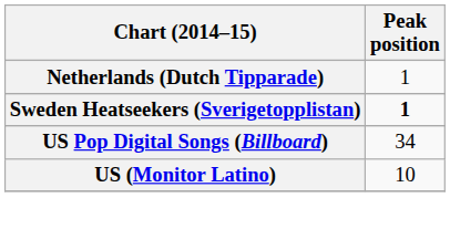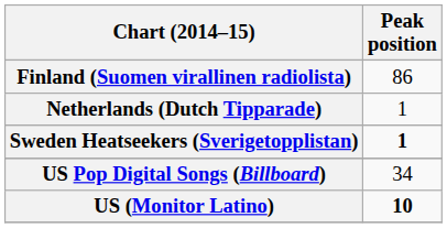 <table class="wikitable sortable plainrowheaders">
 <tr>
 <th>Chart (2014–15)</th>
 <th>Peak<br>position</th>
 </tr>
 <tr>
+</tr>
+<tr>
+<th scope="row">Finland (<a href='#'>Suomen virallinen radiolista</a>)</th>
+<td style="text-align:center;">86</td>
 </tr>
 <tr>
 <th scope="row">Netherlands (Dutch <a href='#'>Tipparade</a>)</th>
 <td style="text-align:center;">1</td>
 </tr>
 <tr>
 </tr>
 <tr>
 </tr>
 <tr>
 <th scope="row">Sweden Heatseekers (<a href='#'>Sverigetopplistan</a>)</th>
 <td style="text-align:center;"><strong>1</strong></td>
 </tr>
 <tr>
 </tr>
 <tr>
 </tr>
 <tr>
 <th scope="row">US <a href='#'>Pop Digital Songs</a> (<em><a href='#'>Billboard</a></em>)</th>
 <td style="text-align:center;">34</td>
 </tr>
 <tr>
 <th scope="row">US (<a href='#'>Monitor Latino</a>)</th>
-<td style="text-align:center;">10</td>
+<td style="text-align:center;"><strong>10</strong></td>
 </tr>
 <tr>
 </tr>
 </table>
